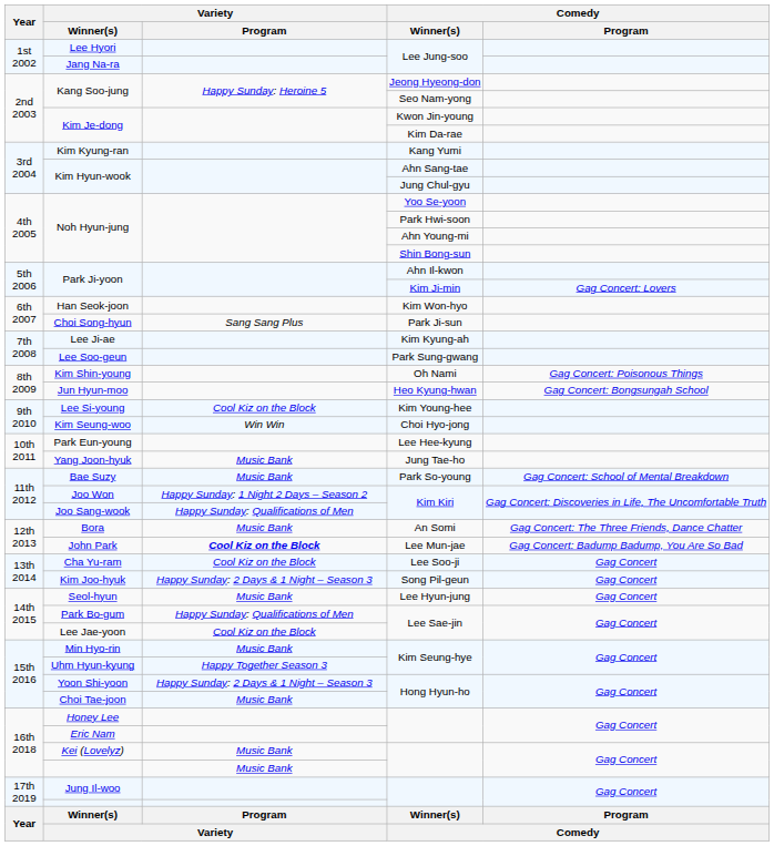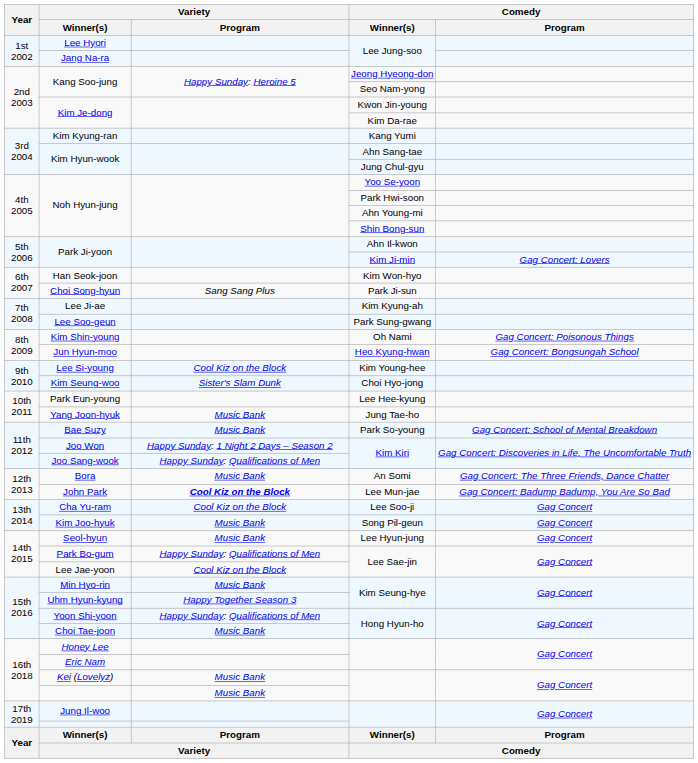 <table class="wikitable" style=text-align:center>
 <tr>
 <th rowspan=2 style="width:50px">Year</th>
 <th colspan=2 style="width:500px">Variety</th>
 <th colspan=2 style="width:500px">Comedy</th>
 </tr>
 <tr style="background:#F0F8FF">
 <th>Winner(s)</th>
 <th>Program</th>
 <th>Winner(s)</th>
 <th>Program</th>
 </tr>
 <tr style="background:#F0F8FF">
 <td rowspan=2>1st<br> 2002</td>
 <td><a href='#'>Lee Hyori</a></td>
 <td></td>
 <td rowspan=2>Lee Jung-soo</td>
 <td></td>
 </tr>
 <tr style="background:#F0F8FF">
 <td><a href='#'>Jang Na-ra</a></td>
 <td></td>
 <td></td>
 </tr>
 <tr>
 <td rowspan=4>2nd<br> 2003</td>
 <td rowspan=2>Kang Soo-jung</td>
 <td rowspan="2"><em><a href='#'>Happy Sunday</a>: <a href='#'>Heroine 5</a></em></td>
 <td><a href='#'>Jeong Hyeong-don</a></td>
 <td></td>
 </tr>
 <tr>
 <td>Seo Nam-yong</td>
 <td></td>
 </tr>
 <tr>
 <td rowspan=2><a href='#'>Kim Je-dong</a></td>
 <td rowspan=2></td>
 <td>Kwon Jin-young</td>
 <td></td>
 </tr>
 <tr>
 <td>Kim Da-rae</td>
 <td></td>
 </tr>
 <tr style="background:#F0F8FF">
 <td rowspan=3>3rd<br> 2004</td>
 <td>Kim Kyung-ran</td>
 <td></td>
 <td>Kang Yumi</td>
 <td></td>
 </tr>
 <tr style="background:#F0F8FF">
 <td rowspan=2>Kim Hyun-wook</td>
 <td rowspan=2></td>
 <td>Ahn Sang-tae</td>
 <td></td>
 </tr>
 <tr style="background:#F0F8FF">
 <td>Jung Chul-gyu</td>
 <td></td>
 </tr>
 <tr>
 <td rowspan=4>4th<br> 2005</td>
 <td rowspan=4>Noh Hyun-jung</td>
 <td rowspan=4></td>
 <td><a href='#'>Yoo Se-yoon</a></td>
 <td></td>
 </tr>
 <tr>
 <td>Park Hwi-soon</td>
 <td></td>
 </tr>
 <tr>
 <td>Ahn Young-mi</td>
 <td></td>
 </tr>
 <tr>
 <td><a href='#'>Shin Bong-sun</a></td>
 <td></td>
 </tr>
 <tr style="background:#F0F8FF">
 <td rowspan=2>5th<br> 2006</td>
 <td rowspan=2>Park Ji-yoon</td>
 <td rowspan=2></td>
 <td>Ahn Il-kwon</td>
 <td></td>
 </tr>
 <tr style="background:#F0F8FF">
 <td><a href='#'>Kim Ji-min</a></td>
 <td><em><a href='#'>Gag Concert: Lovers</a></em></td>
 </tr>
 <tr>
 <td rowspan=2>6th<br> 2007</td>
 <td>Han Seok-joon</td>
 <td></td>
 <td>Kim Won-hyo</td>
 <td></td>
 </tr>
 <tr>
 <td><a href='#'>Choi Song-hyun</a></td>
 <td><em>Sang Sang Plus</em></td>
 <td>Park Ji-sun</td>
 <td></td>
 </tr>
 <tr style="background:#F0F8FF">
 <td rowspan=2>7th<br> 2008</td>
 <td>Lee Ji-ae</td>
 <td></td>
 <td>Kim Kyung-ah</td>
 <td></td>
 </tr>
 <tr style="background:#F0F8FF">
 <td><a href='#'>Lee Soo-geun</a></td>
 <td></td>
 <td>Park Sung-gwang</td>
 <td></td>
 </tr>
 <tr>
 <td rowspan=2>8th<br> 2009</td>
 <td><a href='#'>Kim Shin-young</a></td>
 <td></td>
 <td>Oh Nami</td>
 <td><em><a href='#'>Gag Concert: Poisonous Things</a></em></td>
 </tr>
 <tr>
 <td><a href='#'>Jun Hyun-moo</a></td>
 <td></td>
 <td><a href='#'>Heo Kyung-hwan</a></td>
 <td><em><a href='#'>Gag Concert: Bongsungah School</a></em></td>
 </tr>
 <tr style="background:#F0F8FF">
 <td rowspan=2>9th<br> 2010</td>
 <td><a href='#'>Lee Si-young</a></td>
 <td><em><a href='#'>Cool Kiz on the Block</a></em></td>
 <td>Kim Young-hee</td>
 <td></td>
 </tr>
 <tr style="background:#F0F8FF">
 <td><a href='#'>Kim Seung-woo</a></td>
-<td><em>Win Win</em></td>
+<td><em><a href='#'>Sister's Slam Dunk</a></em></td>
 <td>Choi Hyo-jong</td>
 <td></td>
 </tr>
 <tr>
 <td rowspan=2>10th<br> 2011</td>
 <td>Park Eun-young</td>
 <td></td>
 <td>Lee Hee-kyung</td>
 <td></td>
 </tr>
 <tr>
 <td><a href='#'>Yang Joon-hyuk</a></td>
 <td><em><a href='#'>Music Bank</a></em></td>
 <td>Jung Tae-ho</td>
 <td></td>
 </tr>
 <tr style="background:#F0F8FF">
 <td rowspan=3>11th<br> 2012</td>
 <td><a href='#'>Bae Suzy</a></td>
 <td><em><a href='#'>Music Bank</a></em></td>
 <td>Park So-young</td>
 <td><em><a href='#'>Gag Concert: School of Mental Breakdown</a></em></td>
 </tr>
 <tr style="background:#F0F8FF">
 <td><a href='#'>Joo Won</a></td>
 <td><em><a href='#'>Happy Sunday</a>: <a href='#'>1 Night 2 Days – Season 2</a></em></td>
 <td rowspan=2><a href='#'>Kim Kiri</a></td>
 <td rowspan=2><em><a href='#'>Gag Concert: Discoveries in Life, The Uncomfortable Truth</a></em></td>
 </tr>
 <tr style="background:#F0F8FF">
 <td><a href='#'>Joo Sang-wook</a></td>
 <td><em><a href='#'>Happy Sunday</a>: <a href='#'>Qualifications of Men</a></em></td>
 </tr>
 <tr>
 <td rowspan=2>12th<br> 2013</td>
 <td><a href='#'>Bora</a></td>
 <td><em><a href='#'>Music Bank</a></em></td>
 <td>An Somi</td>
 <td><em><a href='#'>Gag Concert: The Three Friends, Dance Chatter</a></em></td>
 </tr>
 <tr>
 <td><a href='#'>John Park</a></td>
 <td><strong><em><a href='#'>Cool Kiz on the Block</a></em></strong></td>
 <td>Lee Mun-jae</td>
 <td><em><a href='#'>Gag Concert: Badump Badump, You Are So Bad</a></em></td>
 </tr>
 <tr style="background:#F0F8FF">
 <td rowspan=2>13th<br> 2014</td>
 <td><a href='#'>Cha Yu-ram</a></td>
 <td><em><a href='#'>Cool Kiz on the Block</a></em></td>
 <td>Lee Soo-ji</td>
 <td><em><a href='#'>Gag Concert</a></em></td>
 </tr>
 <tr style="background:#F0F8FF">
 <td><a href='#'>Kim Joo-hyuk</a></td>
-<td><em><a href='#'>Happy Sunday</a>: <a href='#'>2 Days & 1 Night – Season 3</a></em></td>
+<td><em><a href='#'>Music Bank</a></em></td>
 <td>Song Pil-geun</td>
 <td><em><a href='#'>Gag Concert</a></em></td>
 </tr>
 <tr>
 <td rowspan=3>14th<br> 2015</td>
 <td><a href='#'>Seol-hyun</a></td>
 <td><em><a href='#'>Music Bank</a></em></td>
 <td>Lee Hyun-jung</td>
 <td><em><a href='#'>Gag Concert</a></em></td>
 </tr>
 <tr>
 <td><a href='#'>Park Bo-gum</a></td>
 <td><em><a href='#'>Happy Sunday</a>: <a href='#'>Qualifications of Men</a></em></td>
 <td rowspan=2>Lee Sae-jin</td>
 <td rowspan=2><em><a href='#'>Gag Concert</a></em></td>
 </tr>
 <tr>
 <td>Lee Jae-yoon</td>
 <td><em><a href='#'>Cool Kiz on the Block</a></em></td>
 </tr>
 <tr align=center style="background:#F0F8FF">
 <td rowspan=4>15th<br> 2016</td>
 <td><a href='#'>Min Hyo-rin</a></td>
 <td><em><a href='#'>Music Bank</a></em></td>
 <td rowspan=2>Kim Seung-hye</td>
 <td rowspan=2><em><a href='#'>Gag Concert</a></em></td>
 </tr>
 <tr style="background:#F0F8FF">
 <td><a href='#'>Uhm Hyun-kyung</a></td>
 <td><em><a href='#'>Happy Together Season 3</a></em></td>
 </tr>
 <tr style="background:#F0F8FF">
 <td><a href='#'>Yoon Shi-yoon</a></td>
-<td><em><a href='#'>Happy Sunday</a>: <a href='#'>2 Days & 1 Night – Season 3</a></em></td>
+<td><em><a href='#'>Happy Sunday</a>: <a href='#'>Qualifications of Men</a></em></td>
 <td rowspan=2>Hong Hyun-ho</td>
 <td rowspan=2><em><a href='#'>Gag Concert</a></em></td>
 </tr>
 <tr style="background:#F0F8FF">
 <td><a href='#'>Choi Tae-joon</a></td>
 <td><em><a href='#'>Music Bank</a></em></td>
 </tr>
 <tr>
 <td rowspan=4>16th<br> 2018</td>
 <td><em><a href='#'>Honey Lee</a></em></td>
 <td><em></em></td>
 <td rowspan=2></td>
 <td rowspan=2><em><a href='#'>Gag Concert</a></em></td>
 </tr>
 <tr>
 <td><em><a href='#'>Eric Nam</a></em></td>
 <td><em></em></td>
 </tr>
 <tr>
 <td><em><a href='#'>Kei</a> (<a href='#'>Lovelyz</a>)</em></td>
 <td><em><a href='#'>Music Bank</a></em></td>
 <td rowspan=2></td>
 <td rowspan=2><em><a href='#'>Gag Concert</a></em></td>
 </tr>
 <tr>
 <td><em></em></td>
 <td><em><a href='#'>Music Bank</a></em></td>
 </tr>
 <tr style="background:#F0F8FF">
 <td rowspan="2">17th<br> 2019</td>
 <td><a href='#'>Jung Il-woo</a></td>
 <td></td>
 <td rowspan="2"></td>
 <td rowspan="2"><em><a href='#'>Gag Concert</a></em></td>
 </tr>
 <tr style="background:#F0F8FF">
 <td></td>
 <td></td>
 </tr>
 <tr>
 <th rowspan=2>Year</th>
 <th>Winner(s)</th>
 <th>Program</th>
 <th>Winner(s)</th>
 <th>Program</th>
 </tr>
 <tr>
 <th colspan=2>Variety</th>
 <th colspan=2>Comedy</th>
 </tr>
 </table>
